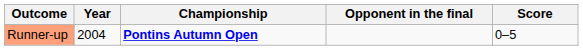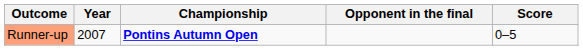 <table class="sortable wikitable">
 <tr>
 <th width="80">Outcome</th>
 <th width="50">Year</th>
 <th width="250">Championship</th>
 <th width="200">Opponent in the final</th>
 <th width="100">Score</th>
 </tr>
 <tr>
 <td style="background:#ffa07a;">Runner-up</td>
-<td>2004</td>
+<td>2007</td>
 <td><strong><a href='#'>Pontins Autumn Open</a></strong></td>
 <td> </td>
 <td>0–5</td>
 </tr>
 </table>
